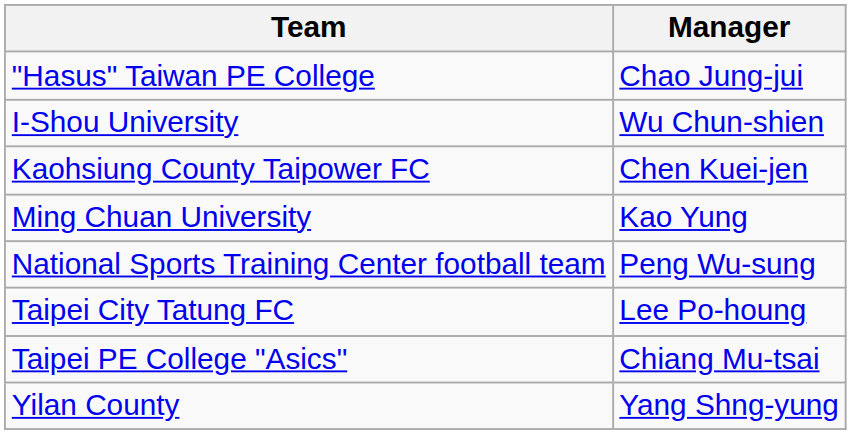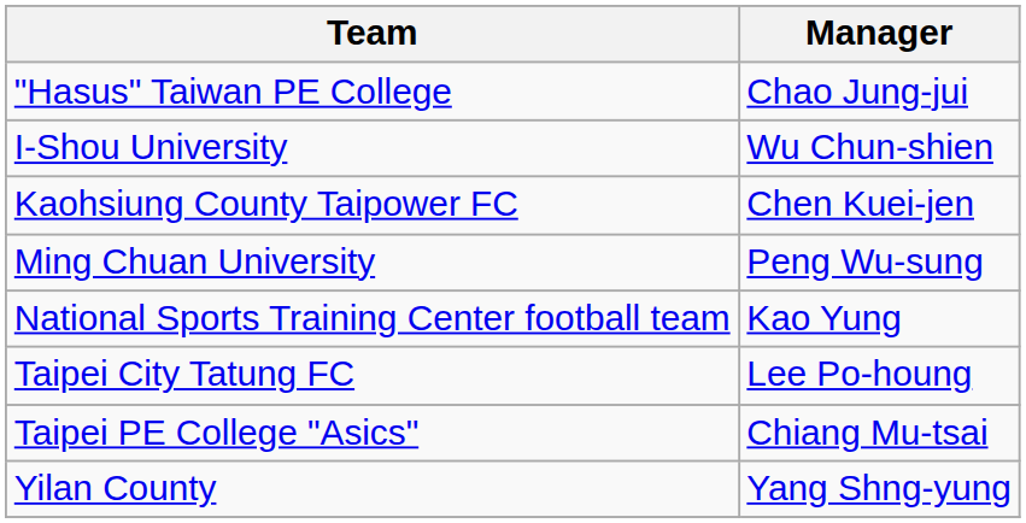 <table class="wikitable sortable">
 <tr>
 <th>Team</th>
 <th>Manager</th>
 </tr>
 <tr>
 <td><a href='#'>"Hasus" Taiwan PE College</a></td>
 <td><a href='#'>Chao Jung-jui</a></td>
 </tr>
 <tr>
 <td><a href='#'>I-Shou University</a></td>
 <td><a href='#'>Wu Chun-shien</a></td>
 </tr>
 <tr>
 <td><a href='#'>Kaohsiung County Taipower FC</a></td>
 <td><a href='#'>Chen Kuei-jen</a></td>
 </tr>
 <tr>
 <td><a href='#'>Ming Chuan University</a></td>
-<td><a href='#'>Kao Yung</a></td>
+<td><a href='#'>Peng Wu-sung</a></td>
 </tr>
 <tr>
 <td><a href='#'>National Sports Training Center football team</a></td>
-<td><a href='#'>Peng Wu-sung</a></td>
+<td><a href='#'>Kao Yung</a></td>
 </tr>
 <tr>
 <td><a href='#'>Taipei City Tatung FC</a></td>
 <td><a href='#'>Lee Po-houng</a></td>
 </tr>
 <tr>
 <td><a href='#'>Taipei PE College "Asics"</a></td>
 <td><a href='#'>Chiang Mu-tsai</a></td>
 </tr>
 <tr>
 <td><a href='#'>Yilan County</a></td>
 <td><a href='#'>Yang Shng-yung</a></td>
 </tr>
 </table>
